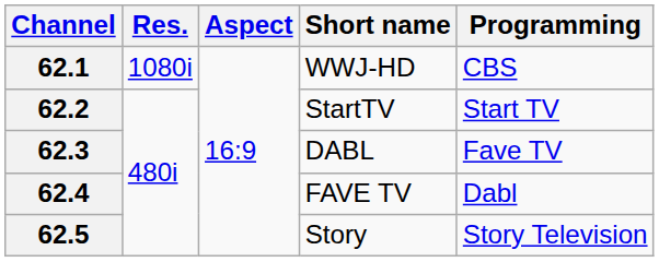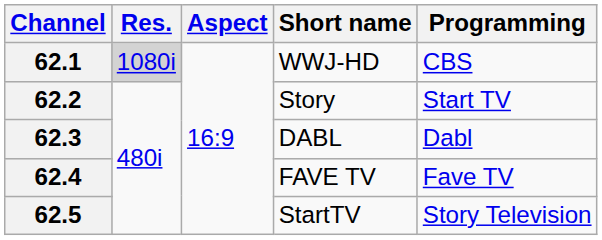 <table class="wikitable">
 <tr>
 <th scope = "col"><a href='#'>Channel</a></th>
 <th scope = "col"><a href='#'>Res.</a></th>
 <th scope = "col"><a href='#'>Aspect</a></th>
 <th scope = "col">Short name</th>
 <th scope = "col">Programming</th>
 </tr>
 <tr>
 <th scope = "row">62.1</th>
-<td><a href='#'>1080i</a></td>
+<td style="background: lightgrey;"><a href='#'>1080i</a></td>
 <td rowspan="5"><a href='#'>16:9</a></td>
 <td>WWJ-HD</td>
 <td><a href='#'>CBS</a></td>
 </tr>
 <tr>
 <th scope = "row">62.2</th>
 <td rowspan="4"><a href='#'>480i</a></td>
-<td>StartTV</td>
+<td>Story</td>
 <td><a href='#'>Start TV</a></td>
 </tr>
 <tr>
 <th scope = "row">62.3</th>
 <td>DABL</td>
-<td><a href='#'>Fave TV</a></td>
+<td><a href='#'>Dabl</a></td>
 </tr>
 <tr>
 <th scope = "row">62.4</th>
 <td>FAVE TV</td>
-<td><a href='#'>Dabl</a></td>
+<td><a href='#'>Fave TV</a></td>
 </tr>
 <tr>
 <th scope = "row">62.5</th>
-<td>Story</td>
+<td>StartTV</td>
 <td><a href='#'>Story Television</a></td>
 </tr>
 </table>
